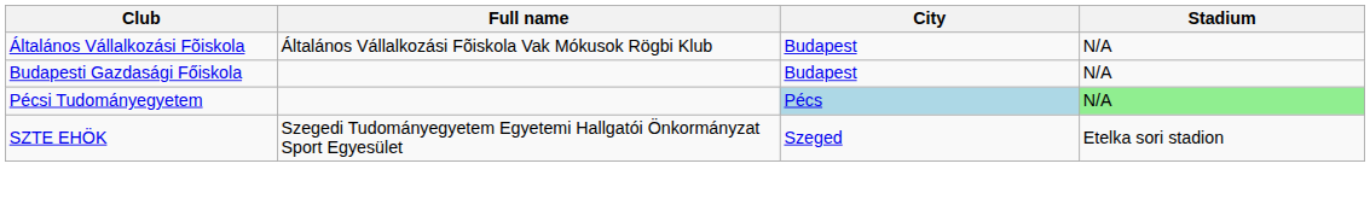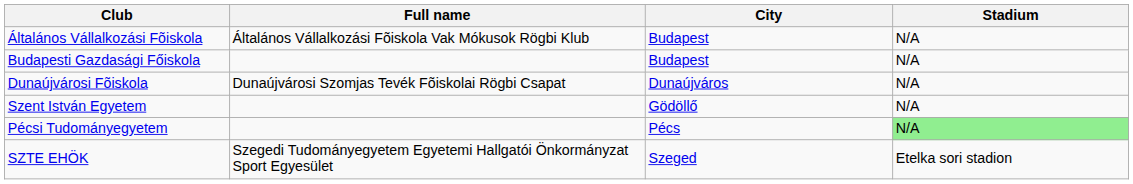 <table class="wikitable" width="100%">
 <tr>
 <th width="20%">Club</th>
 <th width="37%">Full name</th>
 <th width="22%">City</th>
 <th width="21%">Stadium</th>
 </tr>
 <tr>
 <td><a href='#'>Általános Vállalkozási Fõiskola</a></td>
 <td>Általános Vállalkozási Fõiskola Vak Mókusok Rögbi Klub</td>
 <td><a href='#'>Budapest</a></td>
 <td>N/A</td>
 </tr>
 <tr>
 <td><a href='#'>Budapesti Gazdasági Főiskola</a></td>
 <td></td>
 <td><a href='#'>Budapest</a></td>
 <td>N/A</td>
 </tr>
 <tr>
+<td><a href='#'>Dunaújvárosi Fõiskola</a></td>
+<td>Dunaújvárosi Szomjas Tevék Fõiskolai Rögbi Csapat</td>
+<td><a href='#'>Dunaújváros</a></td>
+<td>N/A</td>
+</tr>
+<tr>
+<td><a href='#'>Szent István Egyetem</a></td>
+<td></td>
+<td><a href='#'>Gödöllő</a></td>
+<td>N/A</td>
+</tr>
+<tr>
 <td><a href='#'>Pécsi Tudományegyetem</a></td>
 <td></td>
-<td style="background: lightblue;"><a href='#'>Pécs</a></td>
+<td><a href='#'>Pécs</a></td>
 <td style="background: lightgreen;">N/A</td>
 </tr>
 <tr>
 <td><a href='#'>SZTE EHÖK</a></td>
 <td>Szegedi Tudományegyetem Egyetemi Hallgatói Önkormányzat Sport Egyesület</td>
 <td><a href='#'>Szeged</a></td>
 <td>Etelka sori stadion</td>
 </tr>
 </table>
